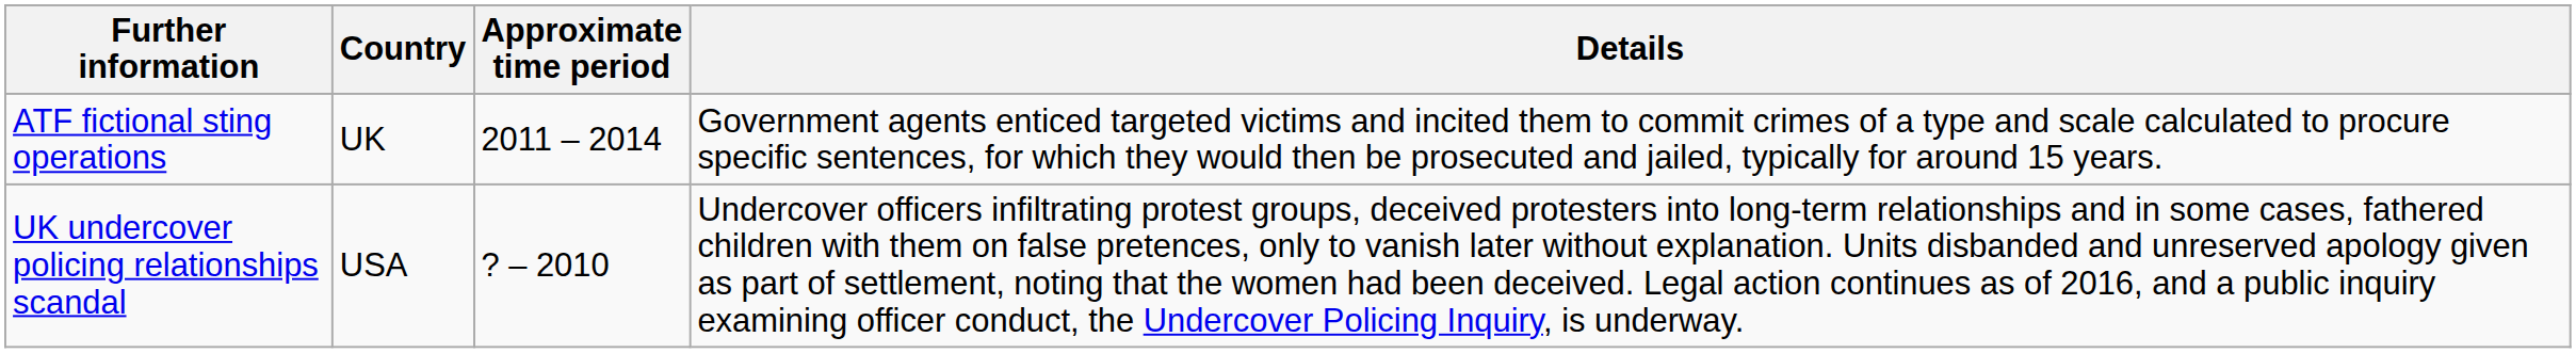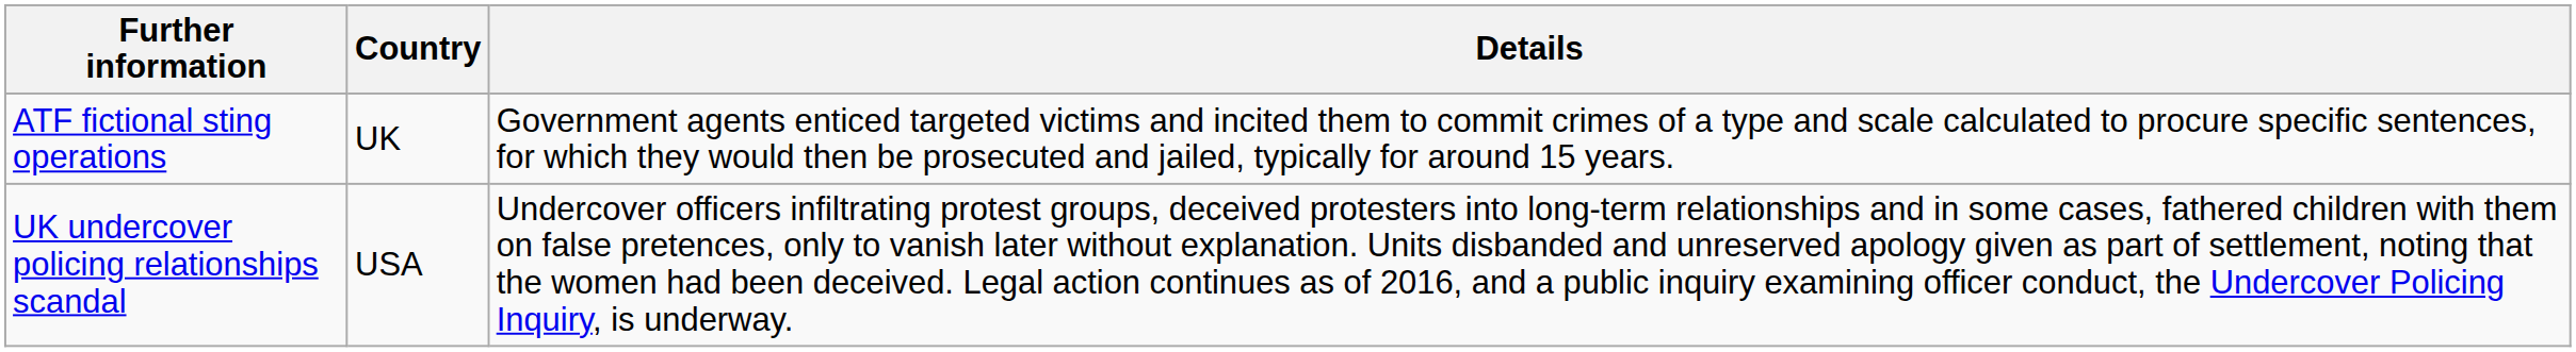 <table class=wikitable>
 <tr>
 <th>Further<br>information</th>
 <th>Country</th>
-<th>Approximate<br>time period</th>
 <th>Details</th>
 </tr>
 <tr>
 <td><a href='#'>ATF fictional sting operations</a></td>
 <td>UK</td>
-<td>2011 – 2014</td>
 <td>Government agents enticed targeted victims and incited them to commit crimes of a type and scale calculated to procure specific sentences, for which they would then be prosecuted and jailed, typically for around 15 years.</td>
 </tr>
 <tr>
 <td><a href='#'>UK undercover policing relationships scandal</a></td>
 <td>USA</td>
-<td>? – 2010</td>
 <td>Undercover officers infiltrating protest groups, deceived protesters into long-term relationships and in some cases, fathered children with them on false pretences, only to vanish later without explanation. Units disbanded and unreserved apology given as part of settlement, noting that the women had been deceived. Legal action continues as of 2016, and a public inquiry examining officer conduct, the <a href='#'>Undercover Policing Inquiry</a>, is underway.</td>
 </tr>
 </table>
